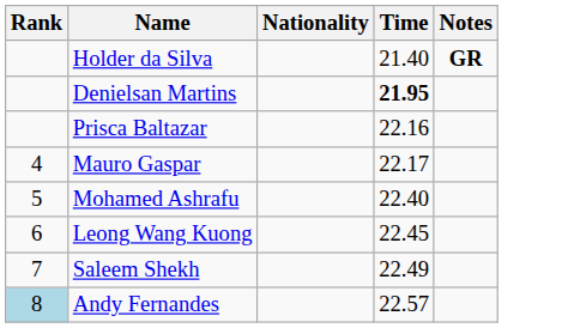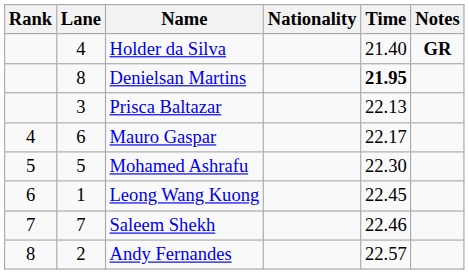 <table class="wikitable sortable" style="text-align:center">
 <tr>
 <th>Rank</th>
+<th>Lane</th>
 <th>Name</th>
 <th>Nationality</th>
 <th>Time</th>
 <th>Notes</th>
 </tr>
 <tr>
 <td></td>
+<td>4</td>
 <td align=left><a href='#'>Holder da Silva</a></td>
 <td align=left></td>
 <td>21.40</td>
 <td><strong>GR</strong></td>
 </tr>
 <tr>
 <td></td>
+<td>8</td>
 <td align=left><a href='#'>Denielsan Martins</a></td>
 <td align=left></td>
 <td><strong>21.95</strong></td>
 <td></td>
 </tr>
 <tr>
 <td></td>
+<td>3</td>
 <td align=left><a href='#'>Prisca Baltazar</a></td>
 <td align=left></td>
-<td>22.16</td>
+<td>22.13</td>
 <td></td>
 </tr>
 <tr>
 <td>4</td>
+<td>6</td>
 <td align=left><a href='#'>Mauro Gaspar</a></td>
 <td align=left></td>
 <td>22.17</td>
 <td></td>
 </tr>
 <tr>
 <td>5</td>
+<td>5</td>
 <td align=left><a href='#'>Mohamed Ashrafu</a></td>
 <td align=left></td>
-<td>22.40</td>
+<td>22.30</td>
 <td></td>
 </tr>
 <tr>
 <td>6</td>
+<td>1</td>
 <td align=left><a href='#'>Leong Wang Kuong</a></td>
 <td align=left></td>
 <td>22.45</td>
 <td></td>
 </tr>
 <tr>
 <td>7</td>
+<td>7</td>
 <td align=left><a href='#'>Saleem Shekh</a></td>
 <td align=left></td>
-<td>22.49</td>
+<td>22.46</td>
 <td></td>
 </tr>
 <tr>
-<td style="background: lightblue;">8</td>
+<td>8</td>
+<td>2</td>
 <td align=left><a href='#'>Andy Fernandes</a></td>
 <td align=left></td>
 <td>22.57</td>
 <td></td>
 </tr>
 </table>
